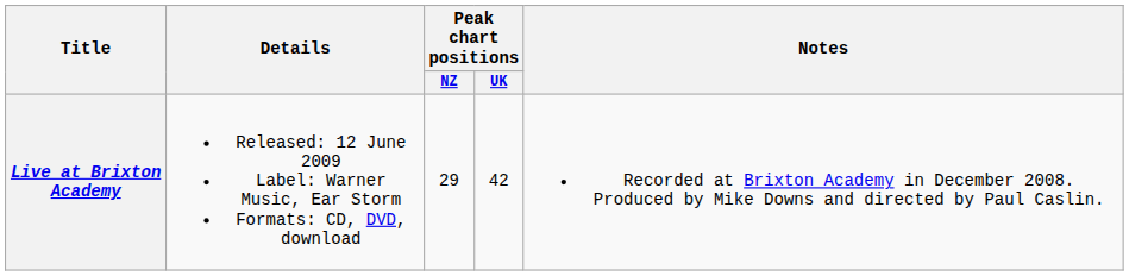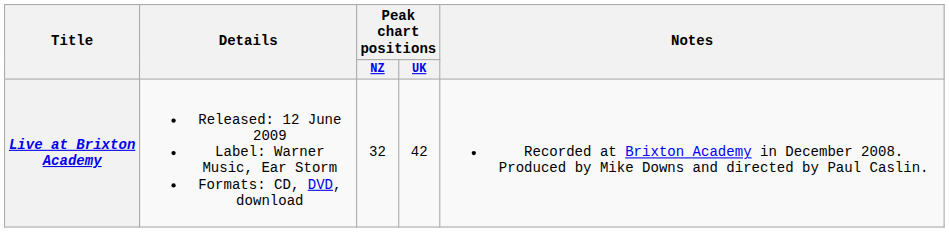 <table class="wikitable plainrowheaders" style="text-align:center;">
 <tr>
 <th scope="col" rowspan="2">Title</th>
 <th scope="col" rowspan="2">Details</th>
 <th scope="col" colspan="2">Peak chart positions</th>
 <th scope="col" rowspan="2">Notes</th>
 </tr>
 <tr>
 <th scope="col" style="width:3em;font-size:85%;"><a href='#'>NZ</a><br></th>
 <th scope="col" style="width:3em;font-size:85%;"><a href='#'>UK</a><br></th>
 </tr>
 <tr>
 <th scope="row"><em><a href='#'>Live at Brixton Academy</a></em></th>
 <td><br><ul><li>Released: 12 June 2009</li><li>Label: Warner Music, Ear Storm</li><li>Formats: CD, <a href='#'>DVD</a>, download</li></ul></td>
-<td>29</td>
+<td>32</td>
 <td>42</td>
 <td><br><ul><li>Recorded at <a href='#'>Brixton Academy</a> in December 2008. Produced by Mike Downs and directed by Paul Caslin.</li></ul></td>
 </tr>
 </table>
